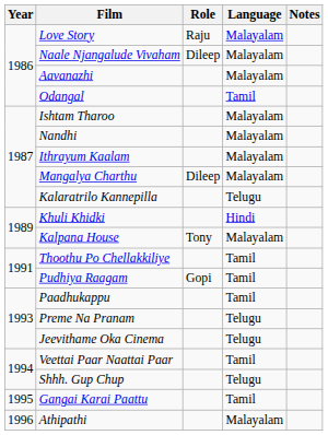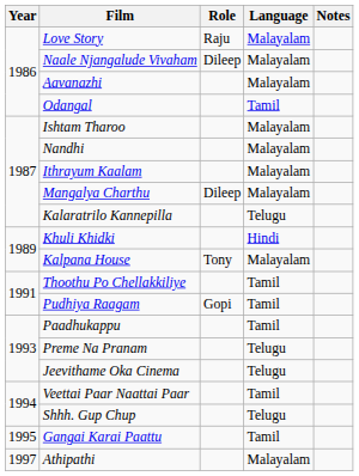 <table class="wikitable sortable">
 <tr>
 <th>Year</th>
 <th>Film</th>
 <th>Role</th>
 <th>Language</th>
 <th class=unsortable>Notes</th>
 </tr>
 <tr>
 <td rowspan="4">1986</td>
 <td><em><a href='#'>Love Story</a></em></td>
 <td>Raju</td>
 <td><a href='#'>Malayalam</a></td>
 <td></td>
 </tr>
 <tr>
 <td><em><a href='#'>Naale Njangalude Vivaham</a></em></td>
 <td>Dileep</td>
 <td>Malayalam</td>
 <td></td>
 </tr>
 <tr>
 <td><em><a href='#'>Aavanazhi</a></em></td>
 <td></td>
 <td>Malayalam</td>
 <td></td>
 </tr>
 <tr>
 <td><em><a href='#'>Odangal</a></em></td>
 <td></td>
 <td><a href='#'>Tamil</a></td>
 <td></td>
 </tr>
 <tr>
 <td rowspan="5">1987</td>
 <td><em>Ishtam Tharoo</em></td>
 <td></td>
 <td>Malayalam</td>
 <td></td>
 </tr>
 <tr>
 <td><em>Nandhi</em></td>
 <td></td>
 <td>Malayalam</td>
 <td></td>
 </tr>
 <tr>
 <td><em><a href='#'>Ithrayum Kaalam</a></em></td>
 <td></td>
 <td>Malayalam</td>
 <td></td>
 </tr>
 <tr>
 <td><em><a href='#'>Mangalya Charthu</a></em></td>
 <td>Dileep</td>
 <td>Malayalam</td>
 <td></td>
 </tr>
 <tr>
 <td><em>Kalaratrilo Kannepilla</em></td>
 <td></td>
 <td>Telugu</td>
 <td></td>
 </tr>
 <tr>
 <td rowspan="2">1989</td>
 <td><em><a href='#'>Khuli Khidki</a></em></td>
 <td></td>
 <td><a href='#'>Hindi</a></td>
 <td></td>
 </tr>
 <tr>
 <td><em><a href='#'>Kalpana House</a></em></td>
 <td>Tony</td>
 <td>Malayalam</td>
 <td></td>
 </tr>
 <tr>
 <td rowspan="2">1991</td>
 <td><em><a href='#'>Thoothu Po Chellakkiliye</a></em></td>
 <td></td>
 <td>Tamil</td>
 <td></td>
 </tr>
 <tr>
 <td><em><a href='#'>Pudhiya Raagam</a></em></td>
 <td>Gopi</td>
 <td>Tamil</td>
 <td></td>
 </tr>
 <tr>
 <td rowspan="3">1993</td>
 <td><em>Paadhukappu</em></td>
 <td></td>
 <td>Tamil</td>
 <td></td>
 </tr>
 <tr>
 <td><em>Preme Na Pranam</em></td>
 <td></td>
 <td>Telugu</td>
 <td></td>
 </tr>
 <tr>
 <td><em>Jeevithame Oka Cinema</em></td>
 <td></td>
 <td>Telugu</td>
 <td></td>
 </tr>
 <tr>
 <td rowspan="2">1994</td>
 <td><em>Veettai Paar Naattai Paar</em></td>
 <td></td>
 <td>Tamil</td>
 <td></td>
 </tr>
 <tr>
 <td><em>Shhh. Gup Chup</em></td>
 <td></td>
 <td>Telugu</td>
 <td></td>
 </tr>
 <tr>
 <td>1995</td>
 <td><em><a href='#'>Gangai Karai Paattu</a></em></td>
 <td></td>
 <td>Tamil</td>
 <td></td>
 </tr>
 <tr>
-<td>1996</td>
+<td>1997</td>
 <td><em>Athipathi</em></td>
 <td></td>
 <td>Malayalam</td>
 <td></td>
 </tr>
 </table>
